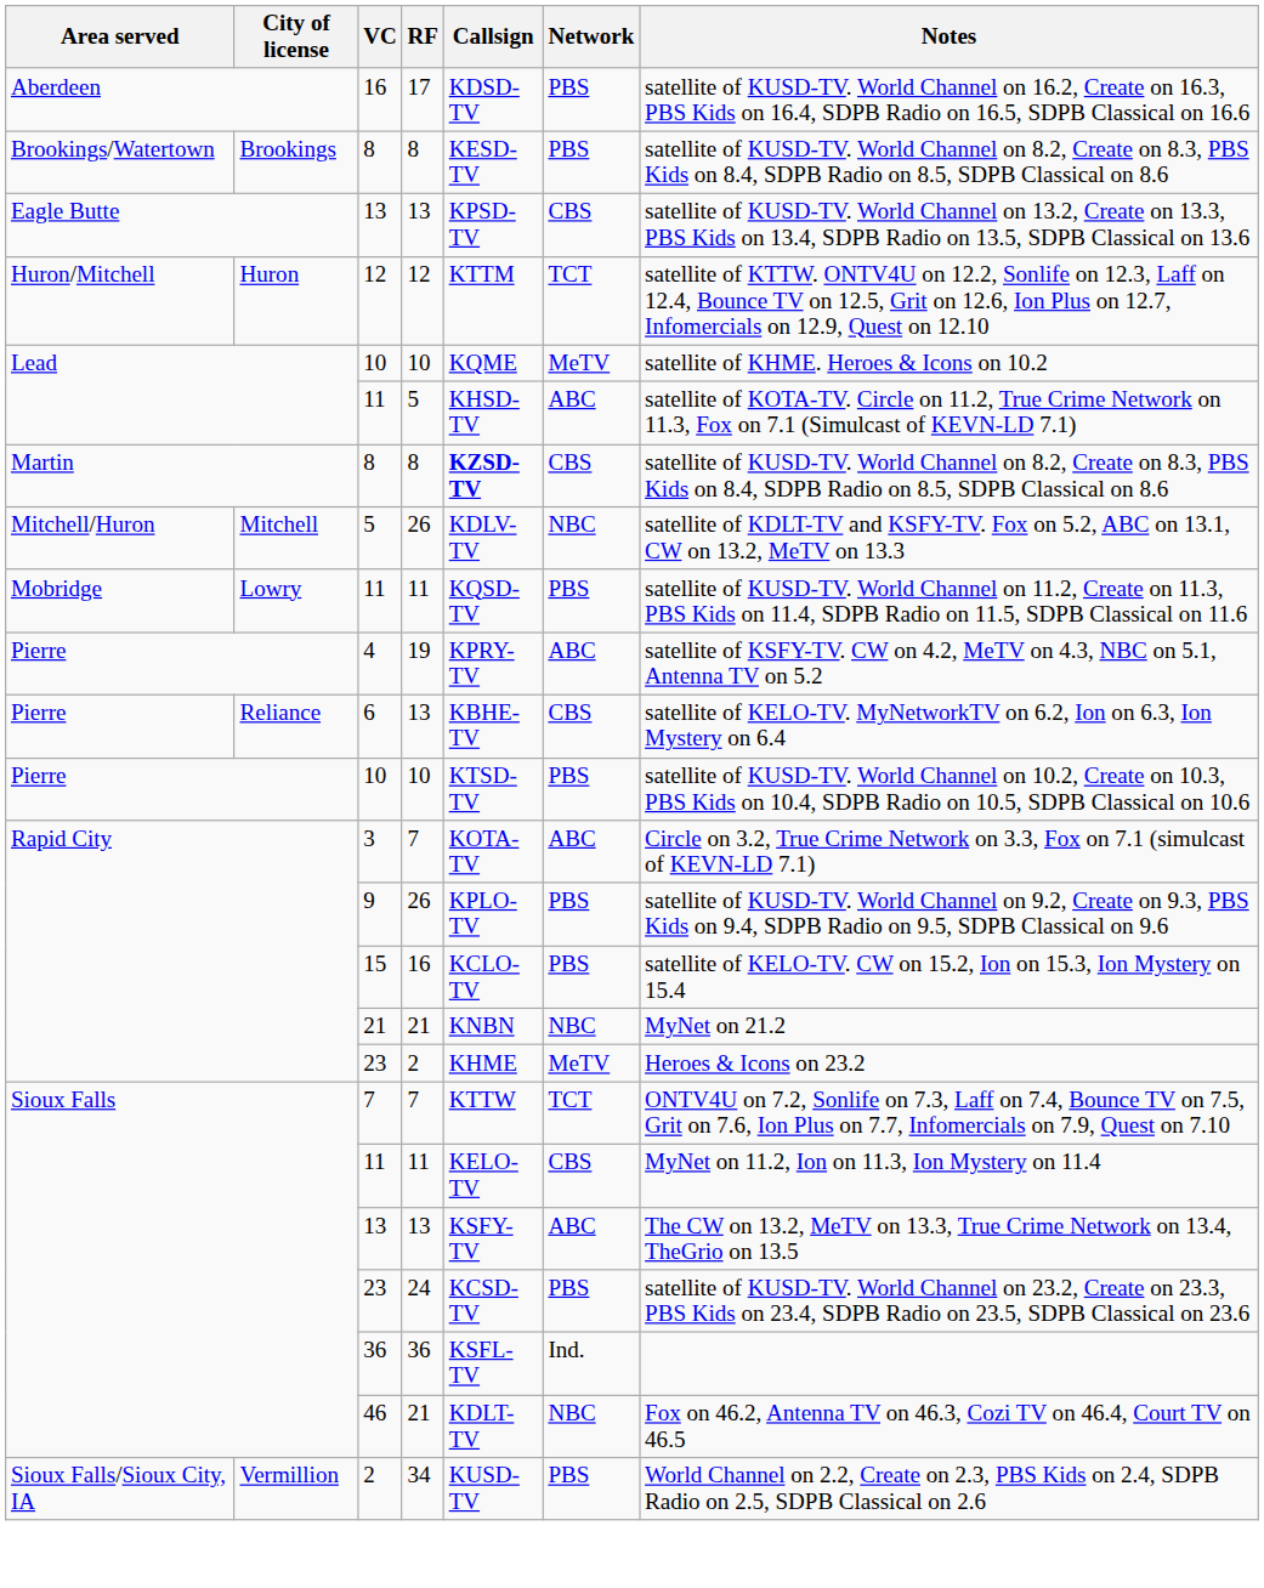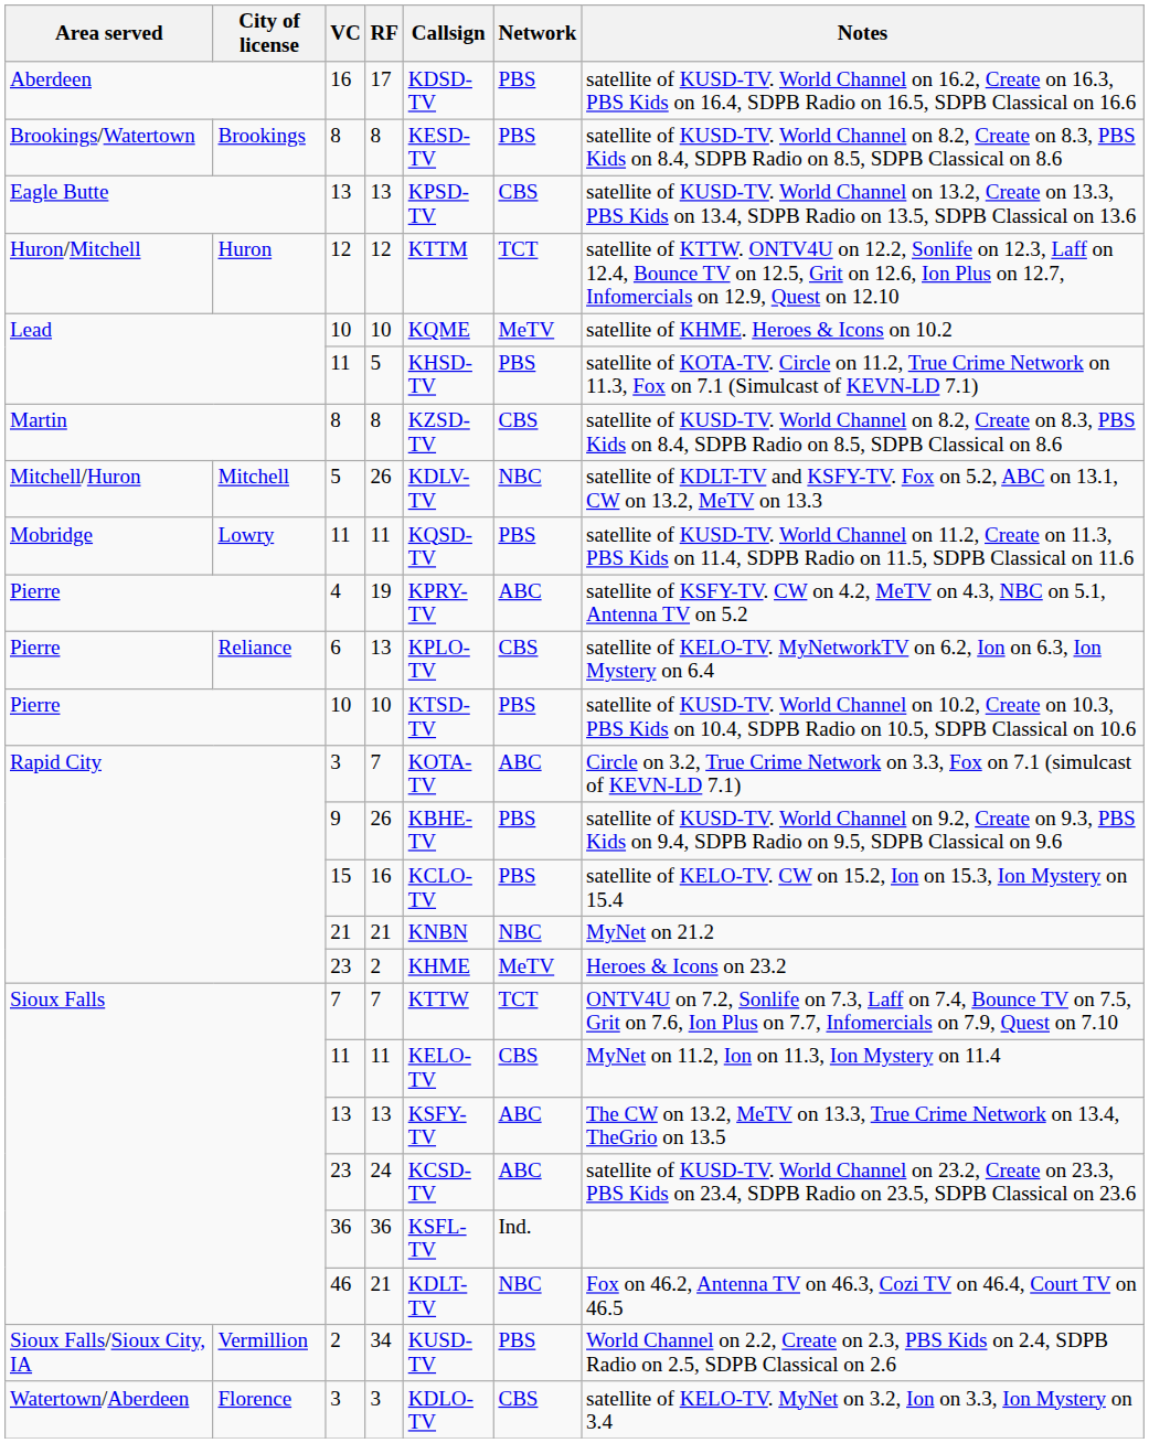 <table class="sortable wikitable" style="margin: 1em 1em 1em 0; background: #f9f9f9;">
 <tr>
 <th>Area served</th>
 <th>City of license</th>
 <th>VC</th>
 <th>RF</th>
 <th>Callsign</th>
 <th>Network</th>
 <th class="unsortable">Notes</th>
 </tr>
 <tr style="vertical-align: top; text-align: left;">
 <td colspan="2"><a href='#'>Aberdeen</a></td>
 <td>16</td>
 <td>17</td>
 <td><a href='#'>KDSD-TV</a></td>
 <td><a href='#'>PBS</a></td>
 <td>satellite of <a href='#'>KUSD-TV</a>. <a href='#'>World Channel</a> on 16.2, <a href='#'>Create</a> on 16.3, <a href='#'>PBS Kids</a> on 16.4, SDPB Radio on 16.5, SDPB Classical on 16.6</td>
 </tr>
 <tr style="vertical-align: top; text-align: left;">
 <td><a href='#'>Brookings</a>/<a href='#'>Watertown</a></td>
 <td><a href='#'>Brookings</a></td>
 <td>8</td>
 <td>8</td>
 <td><a href='#'>KESD-TV</a></td>
 <td><a href='#'>PBS</a></td>
 <td>satellite of <a href='#'>KUSD-TV</a>. <a href='#'>World Channel</a> on 8.2, <a href='#'>Create</a> on 8.3, <a href='#'>PBS Kids</a> on 8.4, SDPB Radio on 8.5, SDPB Classical on 8.6</td>
 </tr>
 <tr style="vertical-align: top; text-align: left;">
 <td colspan="2"><a href='#'>Eagle Butte</a></td>
 <td>13</td>
 <td>13</td>
 <td><a href='#'>KPSD-TV</a></td>
 <td><a href='#'>CBS</a></td>
 <td>satellite of <a href='#'>KUSD-TV</a>. <a href='#'>World Channel</a> on 13.2, <a href='#'>Create</a> on 13.3, <a href='#'>PBS Kids</a> on 13.4, SDPB Radio on 13.5, SDPB Classical on 13.6</td>
 </tr>
 <tr style="vertical-align: top; text-align: left;">
 <td><a href='#'>Huron</a>/<a href='#'>Mitchell</a></td>
 <td><a href='#'>Huron</a></td>
 <td>12</td>
 <td>12</td>
 <td><a href='#'>KTTM</a></td>
 <td><a href='#'>TCT</a></td>
 <td>satellite of <a href='#'>KTTW</a>. <a href='#'>ONTV4U</a> on 12.2, <a href='#'>Sonlife</a> on 12.3, <a href='#'>Laff</a> on 12.4, <a href='#'>Bounce TV</a> on 12.5, <a href='#'>Grit</a> on 12.6, <a href='#'>Ion Plus</a> on 12.7, <a href='#'>Infomercials</a> on 12.9, <a href='#'>Quest</a> on 12.10</td>
 </tr>
 <tr style="vertical-align: top; text-align: left;">
 <td colspan="2" rowspan="2"><a href='#'>Lead</a></td>
 <td>10</td>
 <td>10</td>
 <td><a href='#'>KQME</a></td>
 <td><a href='#'>MeTV</a></td>
 <td>satellite of <a href='#'>KHME</a>. <a href='#'>Heroes & Icons</a> on 10.2</td>
 </tr>
 <tr style="vertical-align: top; text-align: left;">
 <td>11</td>
 <td>5</td>
 <td><a href='#'>KHSD-TV</a></td>
-<td><a href='#'>ABC</a></td>
+<td><a href='#'>PBS</a></td>
 <td>satellite of <a href='#'>KOTA-TV</a>. <a href='#'>Circle</a> on 11.2, <a href='#'>True Crime Network</a> on 11.3, <a href='#'>Fox</a> on 7.1 (Simulcast of <a href='#'>KEVN-LD</a> 7.1)</td>
 </tr>
 <tr style="vertical-align: top; text-align: left;">
 <td colspan="2"><a href='#'>Martin</a></td>
 <td>8</td>
 <td>8</td>
-<td><strong><a href='#'>KZSD-TV</a></strong></td>
+<td><a href='#'>KZSD-TV</a></td>
 <td><a href='#'>CBS</a></td>
 <td>satellite of <a href='#'>KUSD-TV</a>. <a href='#'>World Channel</a> on 8.2, <a href='#'>Create</a> on 8.3, <a href='#'>PBS Kids</a> on 8.4, SDPB Radio on 8.5, SDPB Classical on 8.6</td>
 </tr>
 <tr style="vertical-align: top; text-align: left;">
 <td><a href='#'>Mitchell</a>/<a href='#'>Huron</a></td>
 <td><a href='#'>Mitchell</a></td>
 <td>5</td>
 <td>26</td>
 <td><a href='#'>KDLV-TV</a></td>
 <td><a href='#'>NBC</a></td>
 <td>satellite of <a href='#'>KDLT-TV</a> and <a href='#'>KSFY-TV</a>. <a href='#'>Fox</a> on 5.2, <a href='#'>ABC</a> on 13.1, <a href='#'>CW</a> on 13.2, <a href='#'>MeTV</a> on 13.3</td>
 </tr>
 <tr style="vertical-align: top; text-align: left;">
 <td><a href='#'>Mobridge</a></td>
 <td><a href='#'>Lowry</a></td>
 <td>11</td>
 <td>11</td>
 <td><a href='#'>KQSD-TV</a></td>
 <td><a href='#'>PBS</a></td>
 <td>satellite of <a href='#'>KUSD-TV</a>. <a href='#'>World Channel</a> on 11.2, <a href='#'>Create</a> on 11.3, <a href='#'>PBS Kids</a> on 11.4, SDPB Radio on 11.5, SDPB Classical on 11.6</td>
 </tr>
 <tr style="vertical-align: top; text-align: left;">
 <td colspan="2"><a href='#'>Pierre</a></td>
 <td>4</td>
 <td>19</td>
 <td><a href='#'>KPRY-TV</a></td>
 <td><a href='#'>ABC</a></td>
 <td>satellite of <a href='#'>KSFY-TV</a>. <a href='#'>CW</a> on 4.2, <a href='#'>MeTV</a> on 4.3, <a href='#'>NBC</a> on 5.1, <a href='#'>Antenna TV</a> on 5.2</td>
 </tr>
 <tr style="vertical-align: top; text-align: left;">
 <td><a href='#'>Pierre</a></td>
 <td><a href='#'>Reliance</a></td>
 <td>6</td>
 <td>13</td>
-<td><a href='#'>KBHE-TV</a></td>
+<td><a href='#'>KPLO-TV</a></td>
 <td><a href='#'>CBS</a></td>
 <td>satellite of <a href='#'>KELO-TV</a>. <a href='#'>MyNetworkTV</a> on 6.2, <a href='#'>Ion</a> on 6.3, <a href='#'>Ion Mystery</a> on 6.4</td>
 </tr>
 <tr style="vertical-align: top; text-align: left;">
 <td colspan="2"><a href='#'>Pierre</a></td>
 <td>10</td>
 <td>10</td>
 <td><a href='#'>KTSD-TV</a></td>
 <td><a href='#'>PBS</a></td>
 <td>satellite of <a href='#'>KUSD-TV</a>. <a href='#'>World Channel</a> on 10.2, <a href='#'>Create</a> on 10.3, <a href='#'>PBS Kids</a> on 10.4, SDPB Radio on 10.5, SDPB Classical on 10.6</td>
 </tr>
 <tr style="vertical-align: top; text-align: left;">
 <td colspan="2" rowspan="5"><a href='#'>Rapid City</a></td>
 <td>3</td>
 <td>7</td>
 <td><a href='#'>KOTA-TV</a></td>
 <td><a href='#'>ABC</a></td>
 <td><a href='#'>Circle</a> on 3.2, <a href='#'>True Crime Network</a> on 3.3, <a href='#'>Fox</a> on 7.1 (simulcast of <a href='#'>KEVN-LD</a> 7.1)</td>
 </tr>
 <tr style="vertical-align: top; text-align: left;">
 <td>9</td>
 <td>26</td>
-<td><a href='#'>KPLO-TV</a></td>
+<td><a href='#'>KBHE-TV</a></td>
 <td><a href='#'>PBS</a></td>
 <td>satellite of <a href='#'>KUSD-TV</a>. <a href='#'>World Channel</a> on 9.2, <a href='#'>Create</a> on 9.3, <a href='#'>PBS Kids</a> on 9.4, SDPB Radio on 9.5, SDPB Classical on 9.6</td>
 </tr>
 <tr style="vertical-align: top; text-align: left;">
 <td>15</td>
 <td>16</td>
 <td><a href='#'>KCLO-TV</a></td>
 <td><a href='#'>PBS</a></td>
 <td>satellite of <a href='#'>KELO-TV</a>. <a href='#'>CW</a> on 15.2, <a href='#'>Ion</a> on 15.3, <a href='#'>Ion Mystery</a> on 15.4</td>
 </tr>
 <tr style="vertical-align: top; text-align: left;">
 <td>21</td>
 <td>21</td>
 <td><a href='#'>KNBN</a></td>
 <td><a href='#'>NBC</a></td>
 <td><a href='#'>MyNet</a> on 21.2</td>
 </tr>
 <tr style="vertical-align: top; text-align: left;">
 <td>23</td>
 <td>2</td>
 <td><a href='#'>KHME</a></td>
 <td><a href='#'>MeTV</a></td>
 <td><a href='#'>Heroes & Icons</a> on 23.2</td>
 </tr>
 <tr style="vertical-align: top; text-align: left;">
 <td colspan="2" rowspan="6"><a href='#'>Sioux Falls</a></td>
 <td>7</td>
 <td>7</td>
 <td><a href='#'>KTTW</a></td>
 <td><a href='#'>TCT</a></td>
 <td><a href='#'>ONTV4U</a> on 7.2, <a href='#'>Sonlife</a> on 7.3, <a href='#'>Laff</a> on 7.4, <a href='#'>Bounce TV</a> on 7.5, <a href='#'>Grit</a> on 7.6, <a href='#'>Ion Plus</a> on 7.7, <a href='#'>Infomercials</a> on 7.9, <a href='#'>Quest</a> on 7.10</td>
 </tr>
 <tr style="vertical-align: top; text-align: left;">
 <td>11</td>
 <td>11</td>
 <td><a href='#'>KELO-TV</a></td>
 <td><a href='#'>CBS</a></td>
 <td><a href='#'>MyNet</a> on 11.2, <a href='#'>Ion</a> on 11.3, <a href='#'>Ion Mystery</a> on 11.4</td>
 </tr>
 <tr style="vertical-align: top; text-align: left;">
 <td>13</td>
 <td>13</td>
 <td><a href='#'>KSFY-TV</a></td>
 <td><a href='#'>ABC</a></td>
 <td><a href='#'>The CW</a> on 13.2, <a href='#'>MeTV</a> on 13.3, <a href='#'>True Crime Network</a> on 13.4, <a href='#'>TheGrio</a> on 13.5</td>
 </tr>
 <tr style="vertical-align: top; text-align: left;">
 <td>23</td>
 <td>24</td>
 <td><a href='#'>KCSD-TV</a></td>
-<td><a href='#'>PBS</a></td>
+<td><a href='#'>ABC</a></td>
 <td>satellite of <a href='#'>KUSD-TV</a>. <a href='#'>World Channel</a> on 23.2, <a href='#'>Create</a> on 23.3, <a href='#'>PBS Kids</a> on 23.4, SDPB Radio on 23.5, SDPB Classical on 23.6</td>
 </tr>
 <tr style="vertical-align: top; text-align: left;">
 <td>36</td>
 <td>36</td>
 <td><a href='#'>KSFL-TV</a></td>
 <td>Ind.</td>
 <td></td>
 </tr>
 <tr style="vertical-align: top; text-align: left;">
 <td>46</td>
 <td>21</td>
 <td><a href='#'>KDLT-TV</a></td>
 <td><a href='#'>NBC</a></td>
 <td><a href='#'>Fox</a> on 46.2, <a href='#'>Antenna TV</a> on 46.3, <a href='#'>Cozi TV</a> on 46.4, <a href='#'>Court TV</a> on 46.5</td>
 </tr>
 <tr style="vertical-align: top; text-align: left;">
 <td><a href='#'>Sioux Falls</a>/<a href='#'>Sioux City, IA</a></td>
 <td><a href='#'>Vermillion</a></td>
 <td>2</td>
 <td>34</td>
 <td><a href='#'>KUSD-TV</a></td>
 <td><a href='#'>PBS</a></td>
 <td><a href='#'>World Channel</a> on 2.2, <a href='#'>Create</a> on 2.3, <a href='#'>PBS Kids</a> on 2.4, SDPB Radio on 2.5, SDPB Classical on 2.6</td>
 </tr>
+<tr style="vertical-align: top; text-align: left;">
+<td><a href='#'>Watertown</a>/<a href='#'>Aberdeen</a></td>
+<td><a href='#'>Florence</a></td>
+<td>3</td>
+<td>3</td>
+<td><a href='#'>KDLO-TV</a></td>
+<td><a href='#'>CBS</a></td>
+<td>satellite of <a href='#'>KELO-TV</a>. <a href='#'>MyNet</a> on 3.2, <a href='#'>Ion</a> on 3.3, <a href='#'>Ion Mystery</a> on 3.4</td>
+</tr>
 </table>
